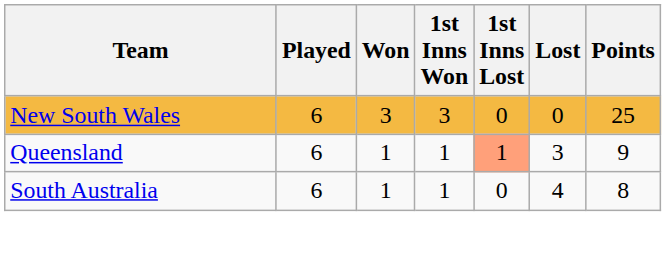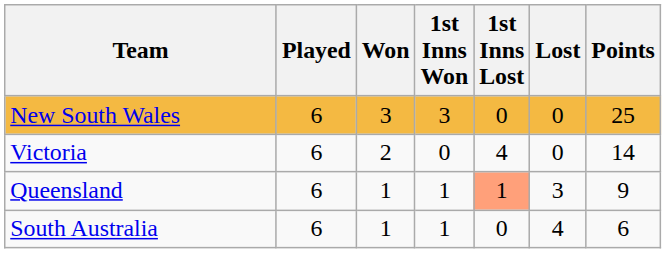 <table class="wikitable" style="text-align:center;">
 <tr>
 <th width=175>Team</th>
 <th style="width:30px;" abbr="Played">Played</th>
 <th style="width:30px;" abbr="Won">Won</th>
 <th style="width:30px;" abbr="1stWon">1st Inns Won</th>
 <th style="width:30px;" abbr="1stLost">1st Inns Lost</th>
 <th style="width:30px;" abbr="Lost">Lost</th>
 <th style="width:30px;" abbr="Drawn">Points</th>
 </tr>
 <tr style="background:#f4b942;">
 <td style="text-align:left;"><a href='#'>New South Wales</a></td>
 <td>6</td>
 <td>3</td>
 <td>3</td>
 <td>0</td>
 <td>0</td>
 <td>25</td>
 </tr>
 <tr>
+<td style="text-align:left;"><a href='#'>Victoria</a></td>
+<td>6</td>
+<td>2</td>
+<td>0</td>
+<td>4</td>
+<td>0</td>
+<td>14</td>
+</tr>
+<tr>
 <td style="text-align:left;"><a href='#'>Queensland</a></td>
 <td>6</td>
 <td>1</td>
 <td>1</td>
 <td style="background: lightsalmon;">1</td>
 <td>3</td>
 <td>9</td>
 </tr>
 <tr>
 <td style="text-align:left;"><a href='#'>South Australia</a></td>
 <td>6</td>
 <td>1</td>
 <td>1</td>
 <td>0</td>
 <td>4</td>
-<td>8</td>
+<td>6</td>
 </tr>
 </table>
